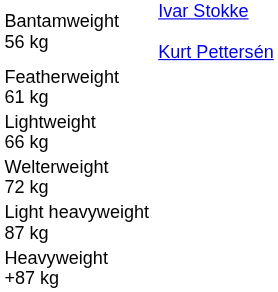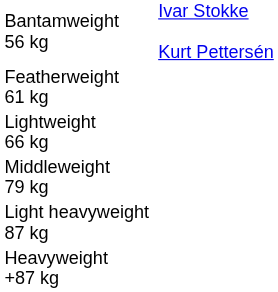 <table>
 <tr>
 <td>Bantamweight<br>56 kg</td>
 <td></td>
 <td><a href='#'>Ivar Stokke</a> <br>  <br> <a href='#'>Kurt Pettersén</a> <br> </td>
 <td></td>
 </tr>
 <tr>
 <td>Featherweight<br>61 kg</td>
 <td></td>
 <td></td>
 <td></td>
 </tr>
 <tr>
 <td>Lightweight<br>66 kg</td>
 <td></td>
 <td></td>
 <td></td>
 </tr>
 <tr>
-<td>Welterweight<br>72 kg</td>
+<td>Middleweight<br>79 kg</td>
 <td></td>
 <td></td>
 <td></td>
 </tr>
 <tr>
 <td>Light heavyweight<br>87 kg</td>
 <td></td>
 <td></td>
 <td></td>
 </tr>
 <tr>
 <td>Heavyweight<br>+87 kg</td>
 <td></td>
 <td></td>
 <td></td>
 </tr>
 </table>
